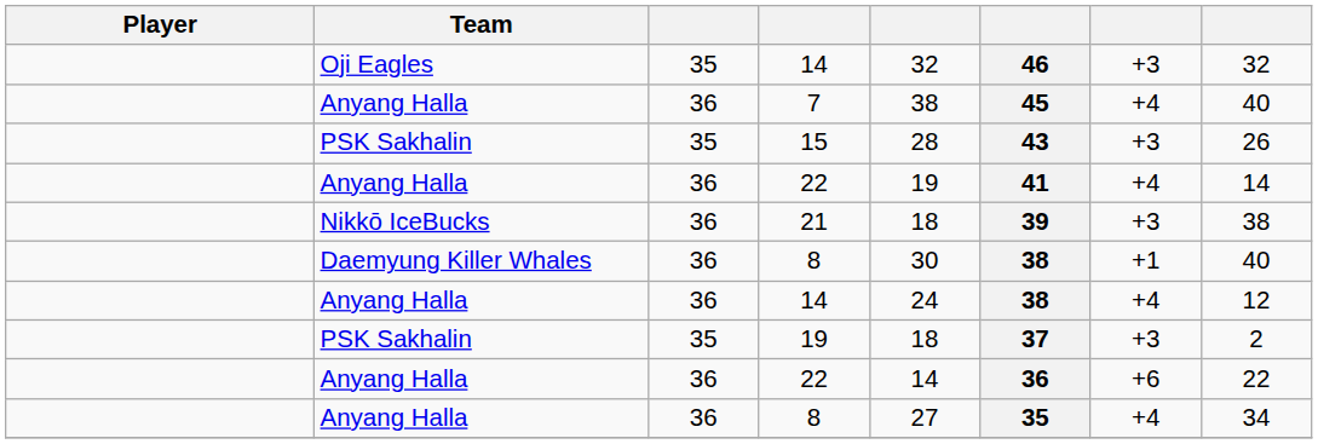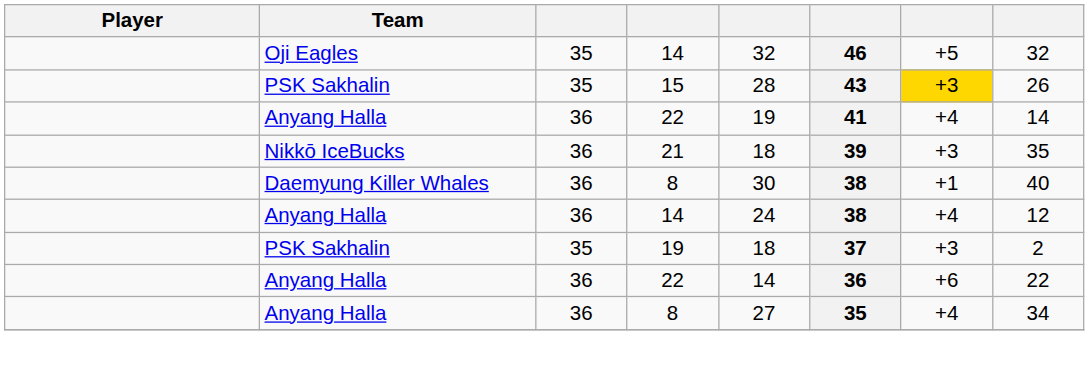 <table class="wikitable sortable" style="text-align: center">
 <tr>
 <th style="width: 12em;">Player</th>
 <th style="width: 13em;">Team</th>
 <th style="width: 4em;"></th>
 <th style="width: 4em;"></th>
 <th style="width: 4em;"></th>
 <th style="width: 4em;"></th>
 <th data-sort-type="number" style="width: 4em;"></th>
 <th style="width: 4em;"></th>
 </tr>
 <tr>
 <td style="text-align:left;"></td>
 <td style="text-align:left;"><a href='#'>Oji Eagles</a></td>
 <td>35</td>
 <td>14</td>
 <td>32</td>
 <th>46</th>
-<td>+3</td>
+<td>+5</td>
 <td>32</td>
-</tr>
-<tr>
-<td style="text-align:left;"></td>
-<td style="text-align:left;"><a href='#'>Anyang Halla</a></td>
-<td>36</td>
-<td>7</td>
-<td>38</td>
-<th>45</th>
-<td>+4</td>
-<td>40</td>
 </tr>
 <tr>
 <td style="text-align:left;"></td>
 <td style="text-align:left;"><a href='#'>PSK Sakhalin</a></td>
 <td>35</td>
 <td>15</td>
 <td>28</td>
 <th>43</th>
-<td>+3</td>
+<td style="background: gold;">+3</td>
 <td>26</td>
 </tr>
 <tr>
 <td style="text-align:left;"></td>
 <td style="text-align:left;"><a href='#'>Anyang Halla</a></td>
 <td>36</td>
 <td>22</td>
 <td>19</td>
 <th>41</th>
 <td>+4</td>
 <td>14</td>
 </tr>
 <tr>
 <td style="text-align:left;"></td>
 <td style="text-align:left;"><a href='#'>Nikkō IceBucks</a></td>
 <td>36</td>
 <td>21</td>
 <td>18</td>
 <th>39</th>
 <td>+3</td>
-<td>38</td>
+<td>35</td>
 </tr>
 <tr>
 <td style="text-align:left;"></td>
 <td style="text-align:left;"><a href='#'>Daemyung Killer Whales</a></td>
 <td>36</td>
 <td>8</td>
 <td>30</td>
 <th>38</th>
 <td>+1</td>
 <td>40</td>
 </tr>
 <tr>
 <td style="text-align:left;"></td>
 <td style="text-align:left;"><a href='#'>Anyang Halla</a></td>
 <td>36</td>
 <td>14</td>
 <td>24</td>
 <th>38</th>
 <td>+4</td>
 <td>12</td>
 </tr>
 <tr>
 <td style="text-align:left;"></td>
 <td style="text-align:left;"><a href='#'>PSK Sakhalin</a></td>
 <td>35</td>
 <td>19</td>
 <td>18</td>
 <th>37</th>
 <td>+3</td>
 <td>2</td>
 </tr>
 <tr>
 <td style="text-align:left;"></td>
 <td style="text-align:left;"><a href='#'>Anyang Halla</a></td>
 <td>36</td>
 <td>22</td>
 <td>14</td>
 <th>36</th>
 <td>+6</td>
 <td>22</td>
 </tr>
 <tr>
 <td style="text-align:left;"></td>
 <td style="text-align:left;"><a href='#'>Anyang Halla</a></td>
 <td>36</td>
 <td>8</td>
 <td>27</td>
 <th>35</th>
 <td>+4</td>
 <td>34</td>
 </tr>
 <tr>
 </tr>
 </table>
